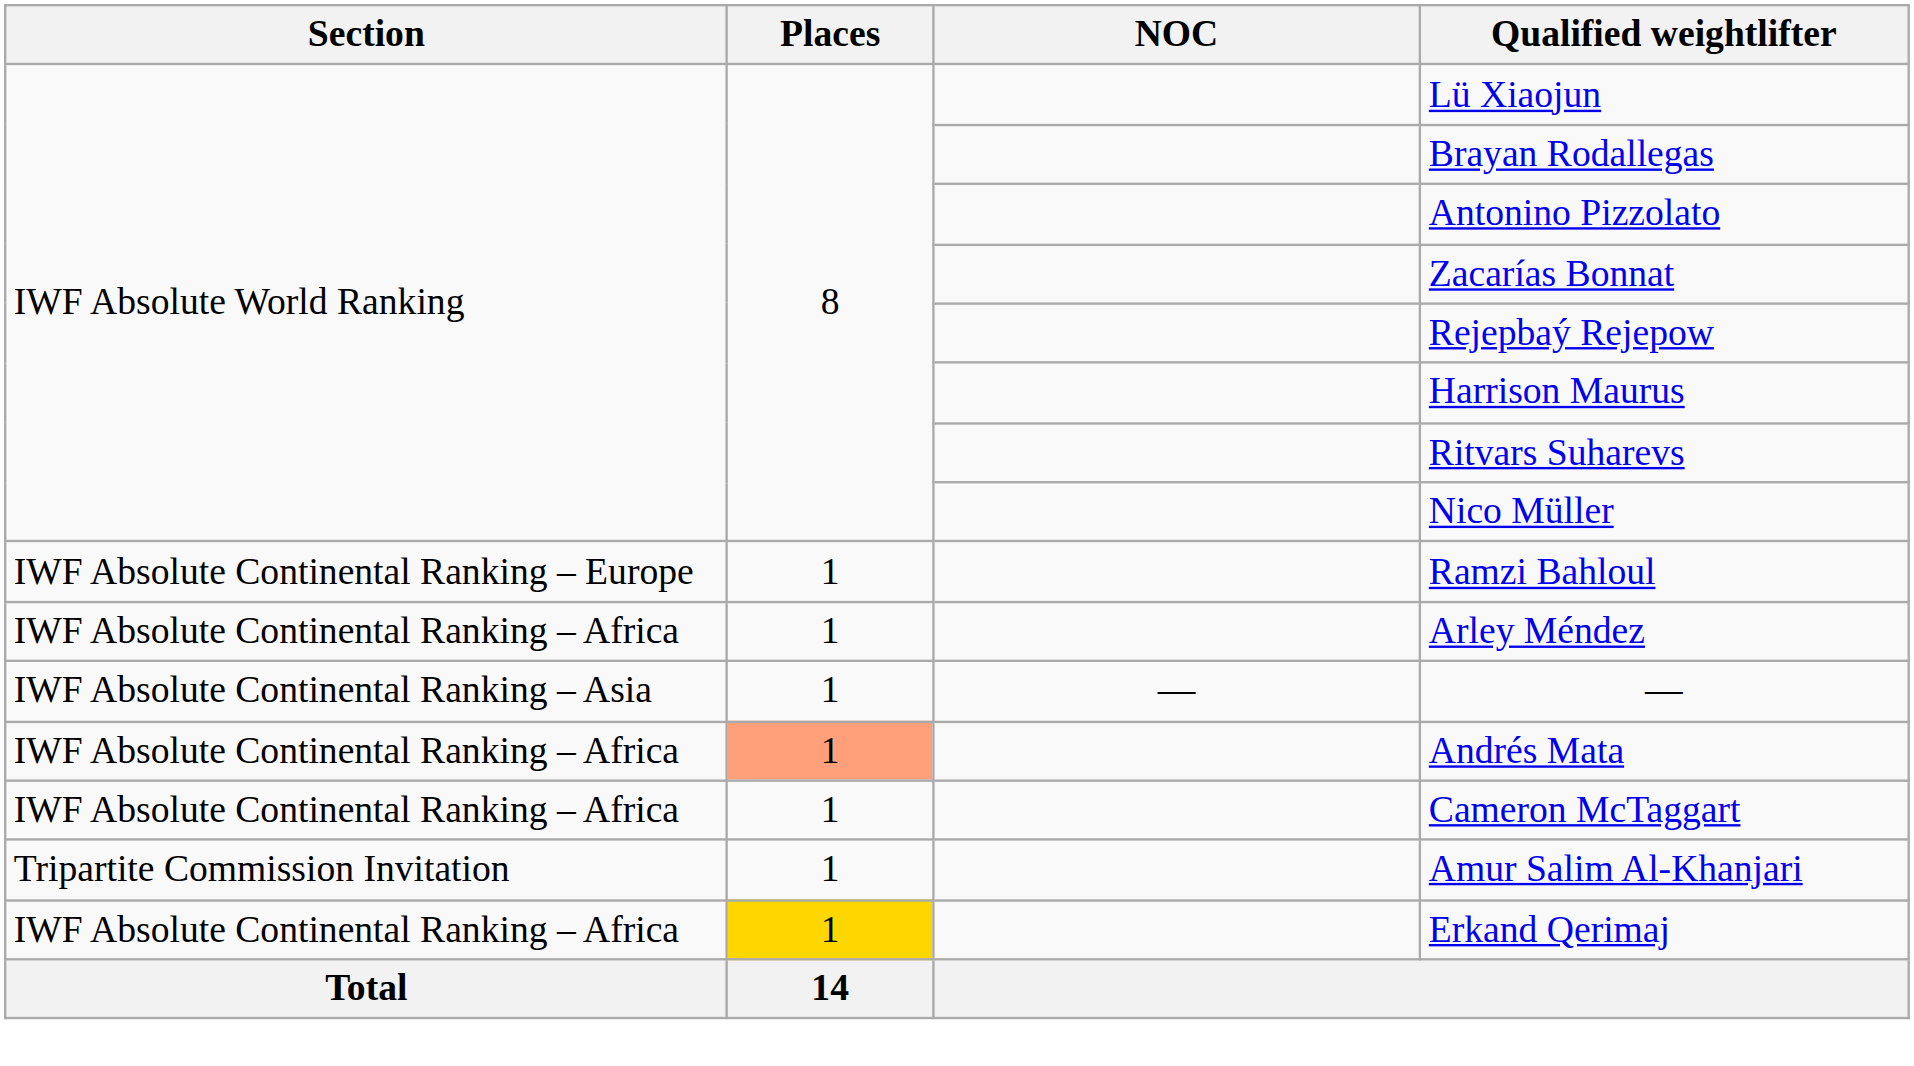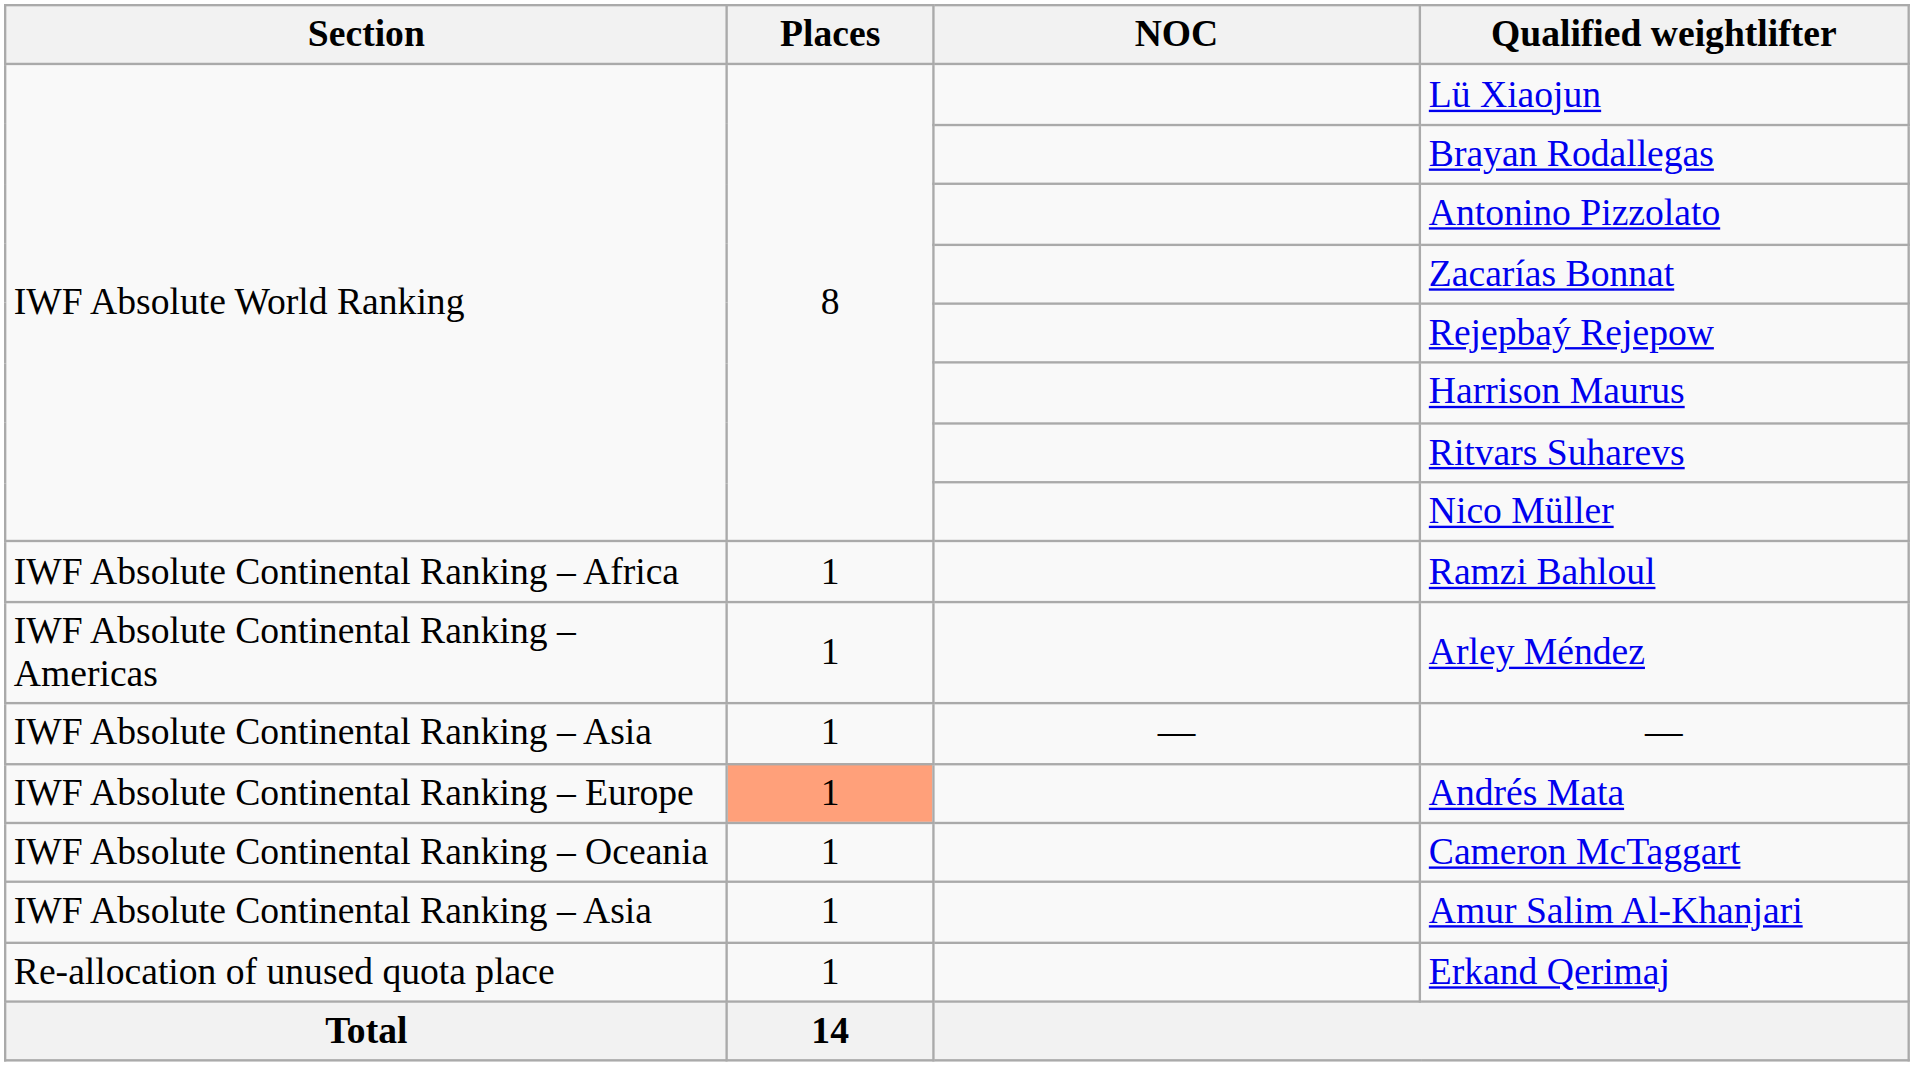 <table class="wikitable">
 <tr>
 <th width=300>Section</th>
 <th width=80>Places</th>
 <th width=200>NOC</th>
 <th width=200>Qualified weightlifter</th>
 </tr>
 <tr>
 <td rowspan=8>IWF Absolute World Ranking</td>
 <td rowspan=8 align=center>8</td>
 <td></td>
 <td><a href='#'>Lü Xiaojun</a></td>
 </tr>
 <tr>
 <td></td>
 <td><a href='#'>Brayan Rodallegas</a></td>
 </tr>
 <tr>
 <td></td>
 <td><a href='#'>Antonino Pizzolato</a></td>
 </tr>
 <tr>
 <td></td>
 <td><a href='#'>Zacarías Bonnat</a></td>
 </tr>
 <tr>
 <td></td>
 <td><a href='#'>Rejepbaý Rejepow</a></td>
 </tr>
 <tr>
 <td></td>
 <td><a href='#'>Harrison Maurus</a></td>
 </tr>
 <tr>
 <td></td>
 <td><a href='#'>Ritvars Suharevs</a></td>
 </tr>
 <tr>
 <td></td>
 <td><a href='#'>Nico Müller</a></td>
 </tr>
 <tr>
-<td>IWF Absolute Continental Ranking – Europe</td>
+<td>IWF Absolute Continental Ranking – Africa</td>
 <td align=center>1</td>
 <td></td>
 <td><a href='#'>Ramzi Bahloul</a></td>
 </tr>
 <tr>
-<td>IWF Absolute Continental Ranking – Africa</td>
+<td>IWF Absolute Continental Ranking – Americas</td>
 <td align=center>1</td>
 <td></td>
 <td><a href='#'>Arley Méndez</a></td>
 </tr>
 <tr>
 <td>IWF Absolute Continental Ranking – Asia</td>
 <td align=center>1</td>
 <td align=center>—</td>
 <td align=center>—</td>
 </tr>
 <tr>
-<td>IWF Absolute Continental Ranking – Africa</td>
+<td>IWF Absolute Continental Ranking – Europe</td>
 <td align=center style="background: lightsalmon;">1</td>
 <td></td>
 <td><a href='#'>Andrés Mata</a></td>
 </tr>
 <tr>
-<td>IWF Absolute Continental Ranking – Africa</td>
+<td>IWF Absolute Continental Ranking – Oceania</td>
 <td align=center>1</td>
 <td></td>
 <td><a href='#'>Cameron McTaggart</a></td>
 </tr>
 <tr>
-<td>Tripartite Commission Invitation</td>
+<td>IWF Absolute Continental Ranking – Asia</td>
 <td align=center>1</td>
 <td></td>
 <td><a href='#'>Amur Salim Al-Khanjari</a></td>
 </tr>
 <tr>
-<td>IWF Absolute Continental Ranking – Africa</td>
-<td align=center style="background: gold;">1</td>
+<td>Re-allocation of unused quota place</td>
+<td align=center>1</td>
 <td></td>
 <td><a href='#'>Erkand Qerimaj</a></td>
 </tr>
 <tr>
 <th>Total</th>
 <th>14</th>
 <th colspan=2></th>
 </tr>
 </table>
